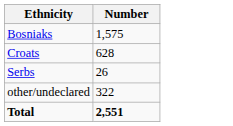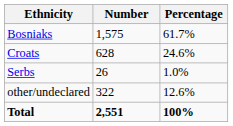 <table class="wikitable">
 <tr>
 <th width="100px">Ethnicity</th>
 <th width="80px">Number</th>
+<th width="80px">Percentage</th>
 </tr>
 <tr>
 <td><a href='#'>Bosniaks</a></td>
 <td>1,575</td>
+<td>61.7%</td>
 </tr>
 <tr>
 <td><a href='#'>Croats</a></td>
 <td>628</td>
+<td>24.6%</td>
 </tr>
 <tr>
 <td><a href='#'>Serbs</a></td>
 <td>26</td>
+<td>1.0%</td>
 </tr>
 <tr>
 <td>other/undeclared</td>
 <td>322</td>
+<td>12.6%</td>
 </tr>
 <tr>
 <td><strong>Total</strong></td>
 <td><strong>2,551</strong></td>
+<td><strong>100%</strong></td>
 </tr>
 </table>
